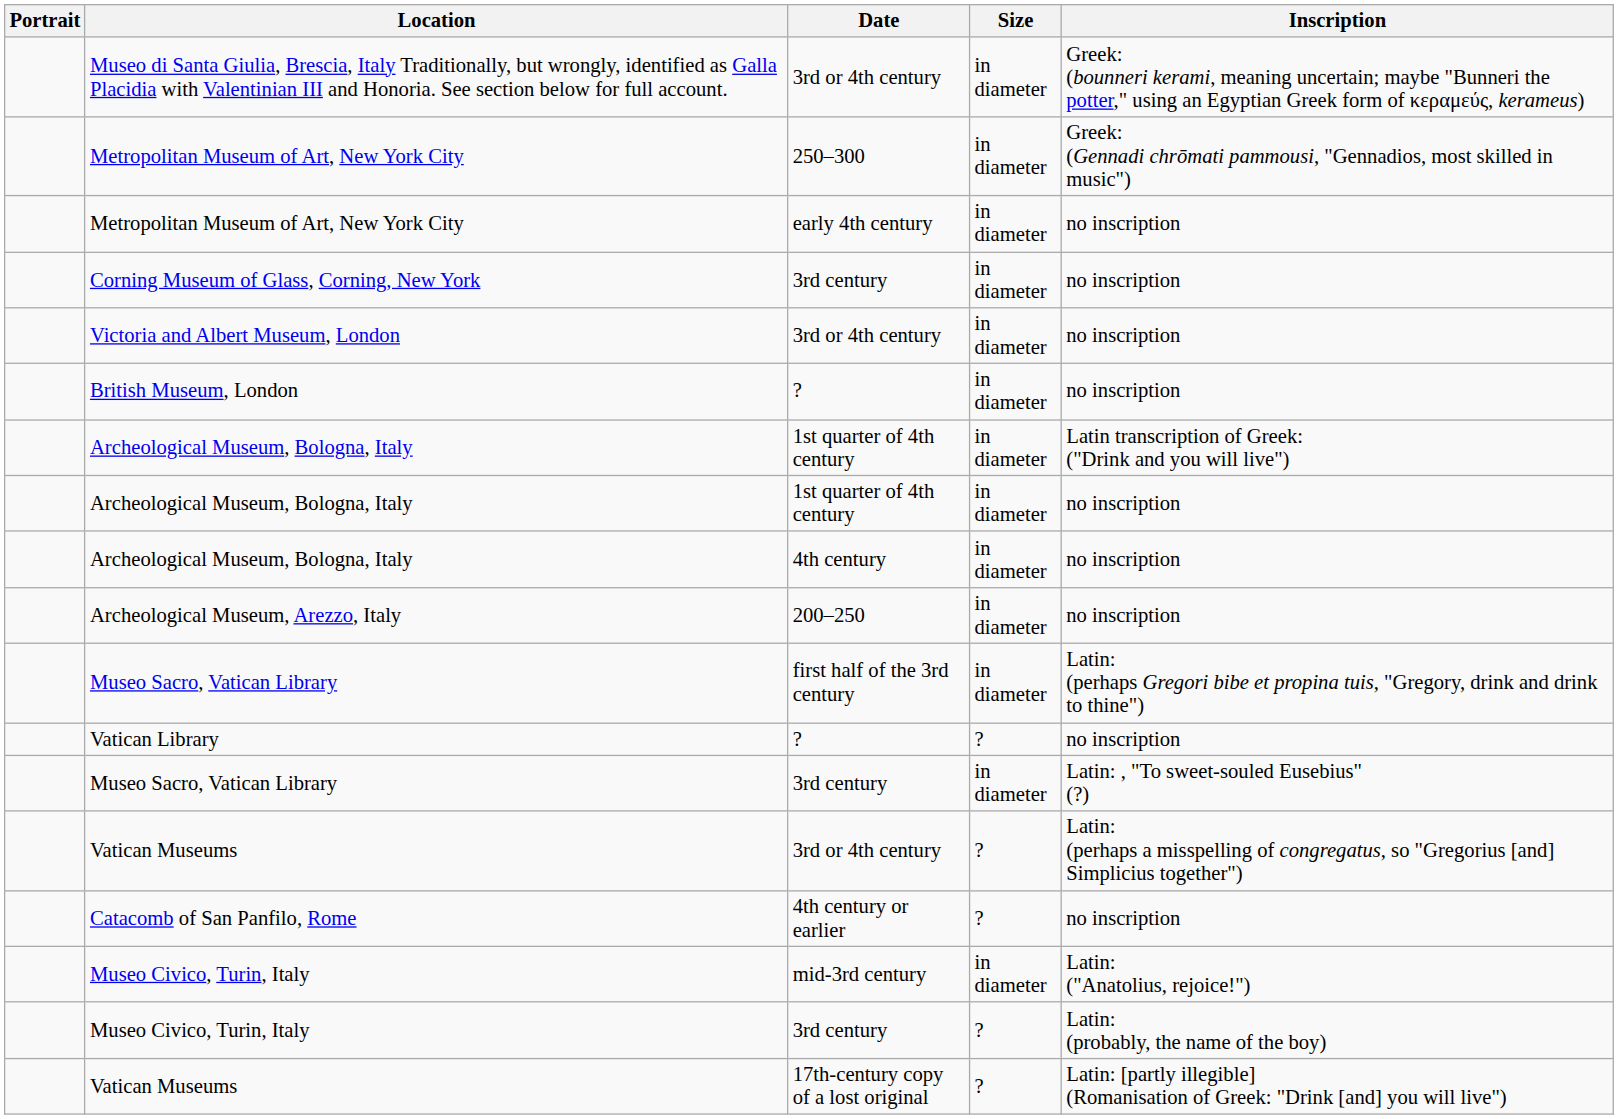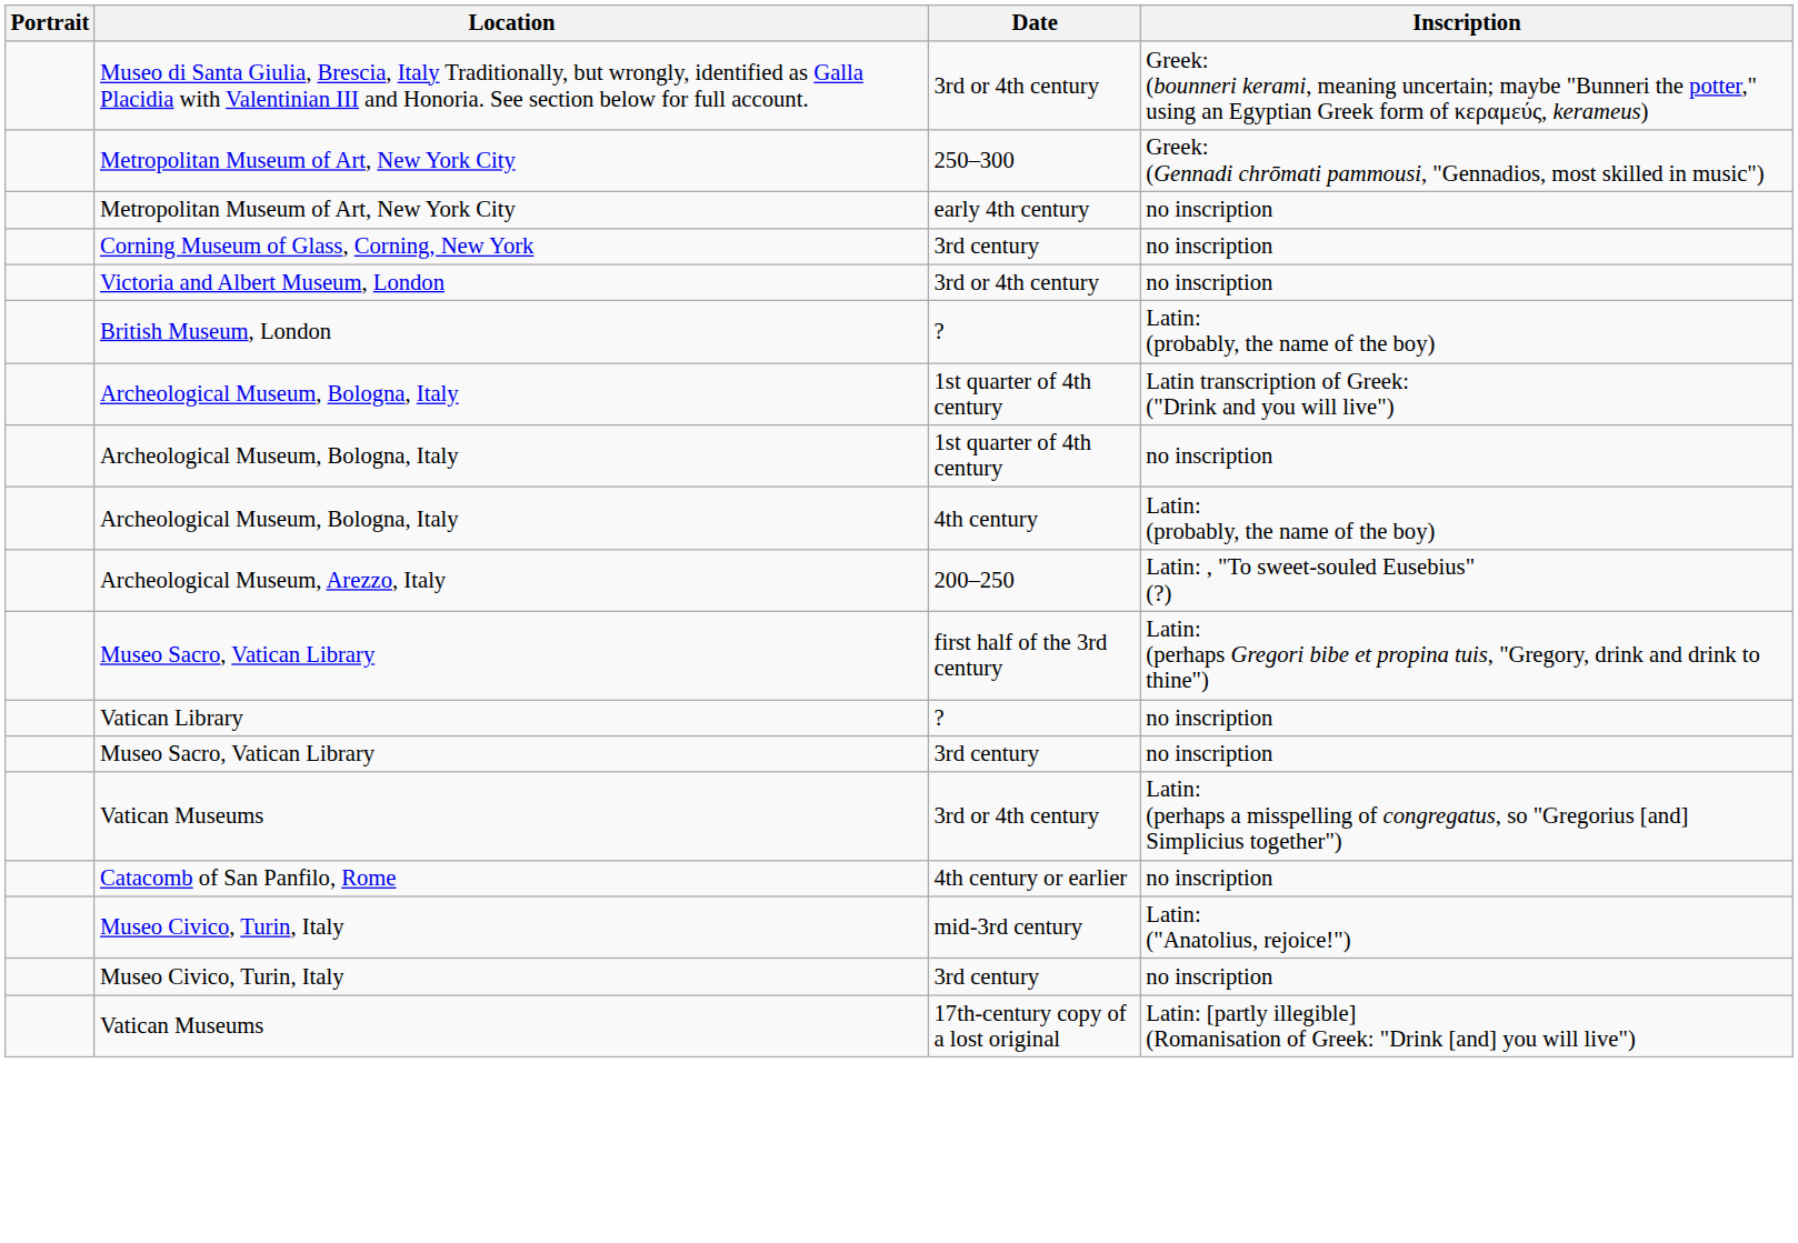 <table class="wikitable" border="1">
 <tr>
 <th>Portrait</th>
 <th>Location</th>
 <th>Date</th>
-<th>Size</th>
 <th>Inscription</th>
 </tr>
 <tr>
 <td></td>
 <td><a href='#'>Museo di Santa Giulia</a>, <a href='#'>Brescia</a>, <a href='#'>Italy</a> Traditionally, but wrongly, identified as <a href='#'>Galla Placidia</a> with <a href='#'>Valentinian III</a> and Honoria. See section below for full account.</td>
 <td>3rd or 4th century</td>
-<td> in diameter</td>
 <td>Greek: <br>(<em>bounneri kerami</em>, meaning uncertain; maybe "Bunneri the <a href='#'>potter</a>," using an Egyptian Greek form of κεραμεύς, <em>kerameus</em>)</td>
 </tr>
 <tr>
 <td></td>
 <td><a href='#'>Metropolitan Museum of Art</a>, <a href='#'>New York City</a></td>
 <td>250–300</td>
-<td> in diameter</td>
 <td>Greek: <br>(<em>Gennadi chrōmati pammousi</em>, "Gennadios, most skilled in music")</td>
 </tr>
 <tr>
 <td></td>
 <td>Metropolitan Museum of Art, New York City</td>
 <td>early 4th century</td>
-<td> in diameter</td>
 <td>no inscription</td>
 </tr>
 <tr>
 <td></td>
 <td><a href='#'>Corning Museum of Glass</a>, <a href='#'>Corning, New York</a></td>
 <td>3rd century</td>
-<td> in diameter</td>
 <td>no inscription</td>
 </tr>
 <tr>
 <td></td>
 <td><a href='#'>Victoria and Albert Museum</a>, <a href='#'>London</a></td>
 <td>3rd or 4th century</td>
-<td> in diameter</td>
 <td>no inscription</td>
 </tr>
 <tr>
 <td></td>
 <td><a href='#'>British Museum</a>, London</td>
 <td>?</td>
-<td> in diameter</td>
-<td>no inscription</td>
+<td>Latin: <br>(probably, the name of the boy)</td>
 </tr>
 <tr>
 <td></td>
 <td><a href='#'>Archeological Museum</a>, <a href='#'>Bologna</a>, <a href='#'>Italy</a></td>
 <td>1st quarter of 4th century</td>
-<td> in diameter</td>
 <td>Latin transcription of Greek: <br>("Drink and you will live")</td>
 </tr>
 <tr>
 <td></td>
 <td>Archeological Museum, Bologna, Italy</td>
 <td>1st quarter of 4th century</td>
-<td> in diameter</td>
 <td>no inscription</td>
 </tr>
 <tr>
 <td></td>
 <td>Archeological Museum, Bologna, Italy</td>
 <td>4th century</td>
-<td> in diameter</td>
-<td>no inscription</td>
+<td>Latin: <br>(probably, the name of the boy)</td>
 </tr>
 <tr>
 <td></td>
 <td>Archeological Museum, <a href='#'>Arezzo</a>, Italy</td>
 <td>200–250</td>
-<td> in diameter</td>
-<td>no inscription</td>
+<td>Latin: , "To sweet-souled Eusebius"<br>(?)</td>
 </tr>
 <tr>
 <td></td>
 <td><a href='#'>Museo Sacro</a>, <a href='#'>Vatican Library</a></td>
 <td>first half of the 3rd century</td>
-<td> in diameter</td>
 <td>Latin: <br>(perhaps <em>Gregori bibe et propina tuis</em>, "Gregory, drink and drink to thine")</td>
 </tr>
 <tr>
 <td></td>
 <td>Vatican Library</td>
-<td>?</td>
 <td>?</td>
 <td>no inscription</td>
 </tr>
 <tr>
 <td></td>
 <td>Museo Sacro, Vatican Library</td>
 <td>3rd century</td>
-<td> in diameter</td>
-<td>Latin: , "To sweet-souled Eusebius"<br>(?)</td>
+<td>no inscription</td>
 </tr>
 <tr>
 <td></td>
 <td>Vatican Museums</td>
 <td>3rd or 4th century</td>
-<td>?</td>
 <td>Latin: <br>(perhaps a misspelling of <em>congregatus</em>, so "Gregorius [and] Simplicius together")</td>
 </tr>
 <tr>
 <td></td>
 <td><a href='#'>Catacomb</a> of San Panfilo, <a href='#'>Rome</a></td>
 <td>4th century or earlier</td>
-<td>?</td>
 <td>no inscription</td>
 </tr>
 <tr>
 <td></td>
 <td><a href='#'>Museo Civico</a>, <a href='#'>Turin</a>, Italy</td>
 <td>mid-3rd century</td>
-<td> in diameter</td>
 <td>Latin: <br>("Anatolius, rejoice!")</td>
 </tr>
 <tr>
 <td></td>
 <td>Museo Civico, Turin, Italy</td>
 <td>3rd century</td>
-<td>?</td>
-<td>Latin: <br>(probably, the name of the boy)</td>
+<td>no inscription</td>
 </tr>
 <tr>
 <td></td>
 <td>Vatican Museums</td>
 <td>17th-century copy of a lost original</td>
-<td>?</td>
 <td>Latin: [partly illegible] <br>(Romanisation of Greek: "Drink [and] you will live")</td>
 </tr>
 </table>
